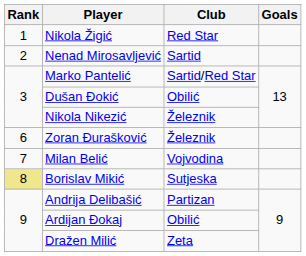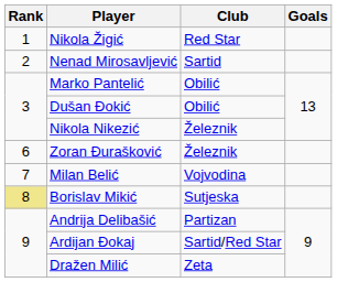 <table class="wikitable">
 <tr>
 <th>Rank</th>
 <th>Player</th>
 <th>Club</th>
 <th>Goals</th>
 </tr>
 <tr>
 <td rowspan=1 align=center>1</td>
 <td> <a href='#'>Nikola Žigić</a></td>
 <td><a href='#'>Red Star</a></td>
 <td></td>
 </tr>
 <tr>
 <td rowspan=1 align=center>2</td>
 <td> <a href='#'>Nenad Mirosavljević</a></td>
 <td><a href='#'>Sartid</a></td>
 <td></td>
 </tr>
 <tr>
 <td rowspan=3 align=center>3</td>
 <td> <a href='#'>Marko Pantelić</a></td>
-<td><a href='#'>Sartid</a>/<a href='#'>Red Star</a></td>
+<td><a href='#'>Obilić</a></td>
 <td rowspan=3 align=center>13</td>
 </tr>
 <tr>
 <td> <a href='#'>Dušan Đokić</a></td>
 <td><a href='#'>Obilić</a></td>
 </tr>
 <tr>
 <td> <a href='#'>Nikola Nikezić</a></td>
 <td><a href='#'>Železnik</a></td>
 </tr>
 <tr>
 <td align=center>6</td>
 <td> <a href='#'>Zoran Đurašković</a></td>
 <td><a href='#'>Železnik</a></td>
 <td></td>
 </tr>
 <tr>
 <td align=center>7</td>
 <td> <a href='#'>Milan Belić</a></td>
 <td><a href='#'>Vojvodina</a></td>
 <td></td>
 </tr>
 <tr>
 <td align=center style="background: khaki;">8</td>
 <td> <a href='#'>Borislav Mikić</a></td>
 <td><a href='#'>Sutjeska</a></td>
 <td></td>
 </tr>
 <tr>
 <td rowspan=3 align=center>9</td>
 <td> <a href='#'>Andrija Delibašić</a></td>
 <td><a href='#'>Partizan</a></td>
 <td rowspan=3 align=center>9</td>
 </tr>
 <tr>
 <td> <a href='#'>Ardijan Đokaj</a></td>
-<td><a href='#'>Obilić</a></td>
+<td><a href='#'>Sartid</a>/<a href='#'>Red Star</a></td>
 </tr>
 <tr>
 <td> <a href='#'>Dražen Milić</a></td>
 <td><a href='#'>Zeta</a></td>
 </tr>
 </table>
